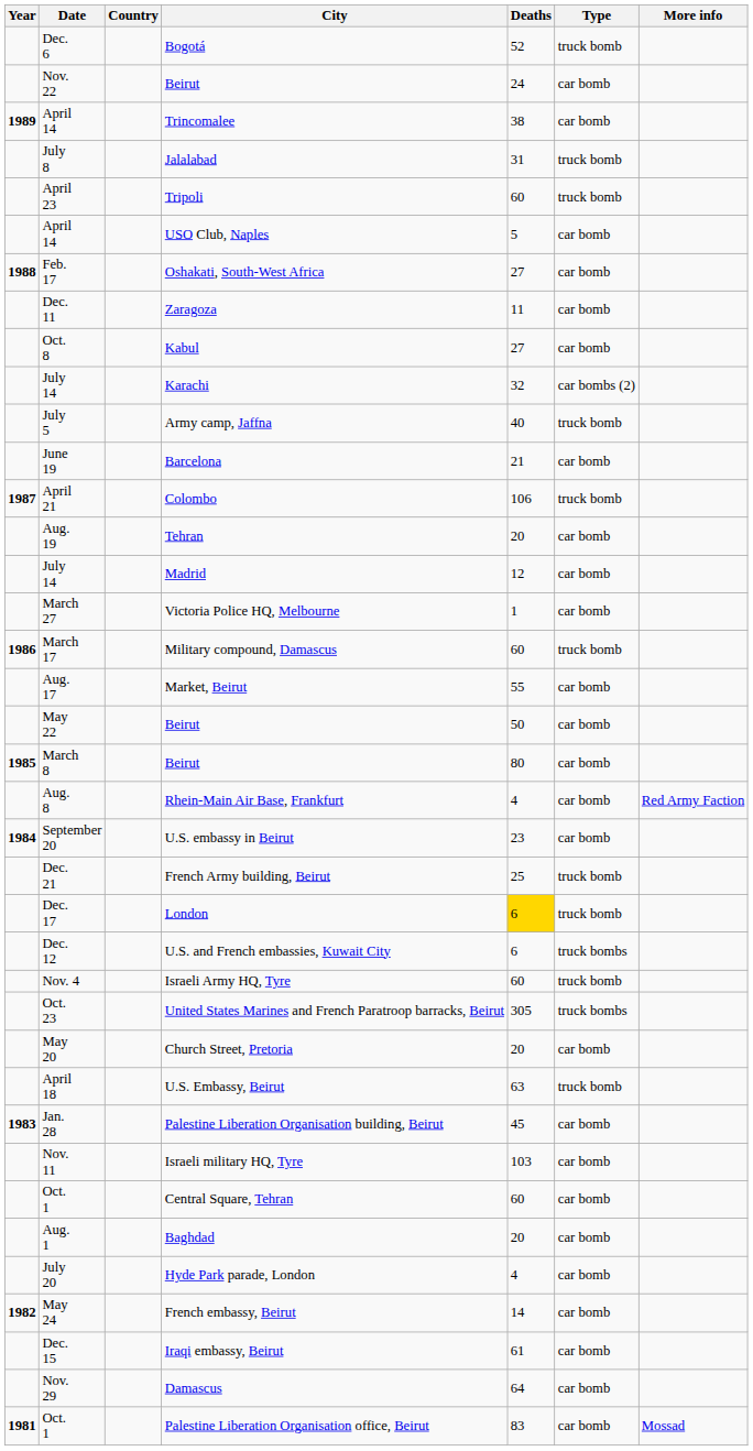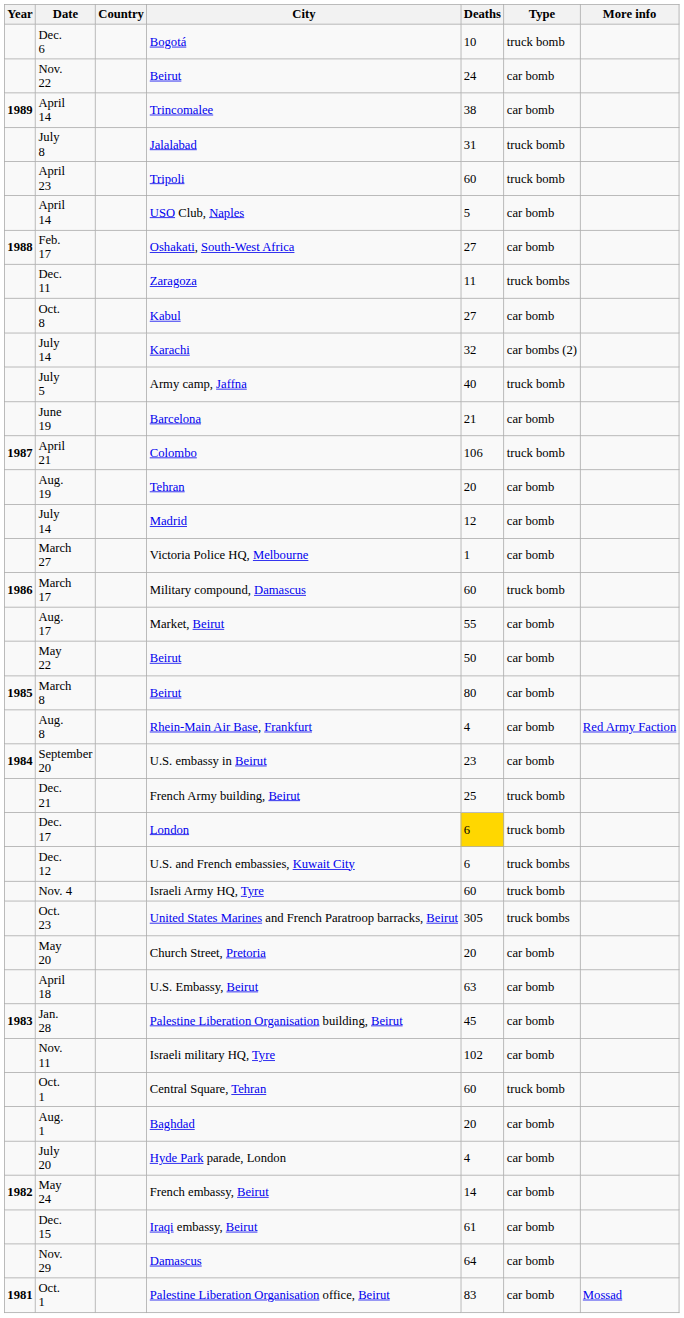 <table class="wikitable sortable">
 <tr>
 <th>Year</th>
 <th>Date</th>
 <th>Country</th>
 <th>City</th>
 <th>Deaths</th>
 <th>Type</th>
 <th>More info</th>
 </tr>
 <tr>
 <td></td>
 <td>Dec.<br>6</td>
 <td></td>
 <td><a href='#'>Bogotá</a></td>
-<td>52</td>
+<td>10</td>
 <td>truck bomb</td>
 <td></td>
 </tr>
 <tr>
 <td></td>
 <td>Nov.<br> 22</td>
 <td></td>
 <td><a href='#'>Beirut</a></td>
 <td>24</td>
 <td>car bomb</td>
 <td></td>
 </tr>
 <tr>
 <td><strong>1989</strong></td>
 <td>April<br> 14</td>
 <td></td>
 <td><a href='#'>Trincomalee</a></td>
 <td>38</td>
 <td>car bomb</td>
 <td></td>
 </tr>
 <tr>
 <td></td>
 <td>July<br> 8</td>
 <td></td>
 <td><a href='#'>Jalalabad</a></td>
 <td>31</td>
 <td>truck bomb</td>
 <td></td>
 </tr>
 <tr>
 <td></td>
 <td>April<br> 23</td>
 <td></td>
 <td><a href='#'>Tripoli</a></td>
 <td>60</td>
 <td>truck bomb</td>
 <td></td>
 </tr>
 <tr>
 <td></td>
 <td>April<br> 14</td>
 <td></td>
 <td><a href='#'>USO</a> Club, <a href='#'>Naples</a></td>
 <td>5</td>
 <td>car bomb</td>
 <td></td>
 </tr>
 <tr>
 <td><strong>1988</strong></td>
 <td>Feb.<br> 17</td>
 <td></td>
 <td><a href='#'>Oshakati</a>, <a href='#'>South-West Africa</a></td>
 <td>27</td>
 <td>car bomb</td>
 <td></td>
 </tr>
 <tr>
 <td></td>
 <td>Dec.<br> 11</td>
 <td></td>
 <td><a href='#'>Zaragoza</a></td>
 <td>11</td>
-<td>car bomb</td>
+<td>truck bombs</td>
 <td></td>
 </tr>
 <tr>
 <td></td>
 <td>Oct.<br> 8</td>
 <td></td>
 <td><a href='#'>Kabul</a></td>
 <td>27</td>
 <td>car bomb</td>
 <td></td>
 </tr>
 <tr>
 <td></td>
 <td>July<br>14</td>
 <td></td>
 <td><a href='#'>Karachi</a></td>
 <td>32</td>
 <td>car bombs (2)</td>
 <td></td>
 </tr>
 <tr>
 <td></td>
 <td>July<br> 5</td>
 <td></td>
 <td>Army camp, <a href='#'>Jaffna</a></td>
 <td>40</td>
 <td>truck bomb</td>
 <td></td>
 </tr>
 <tr>
 <td></td>
 <td>June<br>19</td>
 <td></td>
 <td><a href='#'>Barcelona</a></td>
 <td>21</td>
 <td>car bomb</td>
 <td></td>
 </tr>
 <tr>
 <td><strong>1987</strong></td>
 <td>April<br>21</td>
 <td></td>
 <td><a href='#'>Colombo</a></td>
 <td>106</td>
 <td>truck bomb</td>
 <td></td>
 </tr>
 <tr>
 <td></td>
 <td>Aug.<br> 19</td>
 <td></td>
 <td><a href='#'>Tehran</a></td>
 <td>20</td>
 <td>car bomb</td>
 <td></td>
 </tr>
 <tr>
 <td></td>
 <td>July<br>14</td>
 <td></td>
 <td><a href='#'>Madrid</a></td>
 <td>12</td>
 <td>car bomb</td>
 <td></td>
 </tr>
 <tr>
 <td></td>
 <td>March<br>27</td>
 <td></td>
 <td>Victoria Police HQ, <a href='#'>Melbourne</a></td>
 <td>1</td>
 <td>car bomb</td>
 <td></td>
 </tr>
 <tr>
 <td><strong>1986</strong></td>
 <td>March<br>17</td>
 <td></td>
 <td>Military compound, <a href='#'>Damascus</a></td>
 <td>60</td>
 <td>truck bomb</td>
 <td></td>
 </tr>
 <tr>
 <td></td>
 <td>Aug.<br>17</td>
 <td></td>
 <td>Market, <a href='#'>Beirut</a></td>
 <td>55</td>
 <td>car bomb</td>
 <td></td>
 </tr>
 <tr>
 <td></td>
 <td>May<br> 22</td>
 <td></td>
 <td><a href='#'>Beirut</a></td>
 <td>50</td>
 <td>car bomb</td>
 <td></td>
 </tr>
 <tr>
 <td><strong>1985</strong></td>
 <td>March<br>8</td>
 <td></td>
 <td><a href='#'>Beirut</a></td>
 <td>80</td>
 <td>car bomb</td>
 <td></td>
 </tr>
 <tr>
 <td></td>
 <td>Aug.<br>8</td>
 <td></td>
 <td><a href='#'>Rhein-Main Air Base</a>, <a href='#'>Frankfurt</a></td>
 <td>4</td>
 <td>car bomb</td>
 <td><a href='#'>Red Army Faction</a></td>
 </tr>
 <tr>
 <td><strong>1984</strong></td>
 <td>September<br> 20</td>
 <td></td>
 <td>U.S. embassy in <a href='#'>Beirut</a></td>
 <td>23</td>
 <td>car bomb</td>
 <td></td>
 </tr>
 <tr>
 <td></td>
 <td>Dec.<br> 21</td>
 <td></td>
 <td>French Army building, <a href='#'>Beirut</a></td>
 <td>25</td>
 <td>truck bomb</td>
 <td></td>
 </tr>
 <tr>
 <td></td>
 <td>Dec.<br> 17</td>
 <td></td>
 <td><a href='#'>London</a></td>
 <td style="background: gold;">6</td>
 <td>truck bomb</td>
 <td></td>
 </tr>
 <tr>
 <td></td>
 <td>Dec.<br> 12</td>
 <td></td>
 <td>U.S. and French embassies, <a href='#'>Kuwait City</a></td>
 <td>6</td>
 <td>truck bombs</td>
 <td></td>
 </tr>
 <tr>
 <td></td>
 <td>Nov. 4</td>
 <td></td>
 <td>Israeli Army HQ, <a href='#'>Tyre</a></td>
 <td>60</td>
 <td>truck bomb</td>
 <td></td>
 </tr>
 <tr>
 <td></td>
 <td>Oct.<br> 23</td>
 <td></td>
 <td><a href='#'>United States Marines</a> and French Paratroop barracks, <a href='#'>Beirut</a></td>
 <td>305</td>
 <td>truck bombs</td>
 <td></td>
 </tr>
 <tr>
 <td></td>
 <td>May<br>20</td>
 <td></td>
 <td>Church Street, <a href='#'>Pretoria</a></td>
 <td>20</td>
 <td>car bomb</td>
 <td></td>
 </tr>
 <tr>
 <td></td>
 <td>April<br>18</td>
 <td></td>
 <td>U.S. Embassy, <a href='#'>Beirut</a></td>
 <td>63</td>
-<td>truck bomb</td>
+<td>car bomb</td>
 <td></td>
 </tr>
 <tr>
 <td><strong>1983</strong></td>
 <td>Jan. <br>28</td>
 <td></td>
 <td><a href='#'>Palestine Liberation Organisation</a> building, <a href='#'>Beirut</a></td>
 <td>45</td>
 <td>car bomb</td>
 <td></td>
 </tr>
 <tr>
 <td></td>
 <td>Nov. <br>11</td>
 <td></td>
 <td>Israeli military HQ, <a href='#'>Tyre</a></td>
-<td>103</td>
+<td>102</td>
 <td>car bomb</td>
 <td></td>
 </tr>
 <tr>
 <td></td>
 <td>Oct.<br> 1</td>
 <td></td>
 <td>Central Square, <a href='#'>Tehran</a></td>
 <td>60</td>
-<td>car bomb</td>
+<td>truck bomb</td>
 <td></td>
 </tr>
 <tr>
 <td></td>
 <td>Aug.<br>1</td>
 <td></td>
 <td><a href='#'>Baghdad</a></td>
 <td>20</td>
 <td>car bomb</td>
 <td></td>
 </tr>
 <tr>
 <td></td>
 <td>July<br>20</td>
 <td></td>
 <td><a href='#'>Hyde Park</a> parade, London</td>
 <td>4</td>
 <td>car bomb</td>
 <td></td>
 </tr>
 <tr>
 <td><strong>1982</strong></td>
 <td>May<br>24</td>
 <td></td>
 <td>French embassy, <a href='#'>Beirut</a></td>
 <td>14</td>
 <td>car bomb</td>
 <td></td>
 </tr>
 <tr>
 <td></td>
 <td>Dec.<br>15</td>
 <td></td>
 <td><a href='#'>Iraqi</a> embassy, <a href='#'>Beirut</a></td>
 <td>61</td>
 <td>car bomb</td>
 <td></td>
 </tr>
 <tr>
 <td></td>
 <td>Nov.<br>29</td>
 <td></td>
 <td><a href='#'>Damascus</a></td>
 <td>64</td>
 <td>car bomb</td>
 <td></td>
 </tr>
 <tr>
 <td><strong>1981</strong></td>
 <td>Oct.<br> 1</td>
 <td></td>
 <td><a href='#'>Palestine Liberation Organisation</a> office, <a href='#'>Beirut</a></td>
 <td>83</td>
 <td>car bomb</td>
 <td><a href='#'>Mossad</a></td>
 </tr>
 </table>
